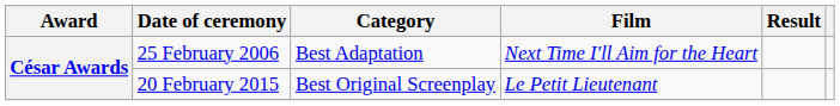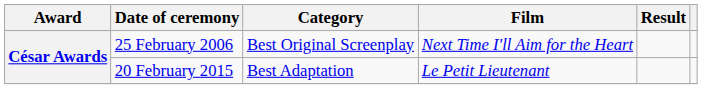 <table class="wikitable sortable plainrowheaders">
 <tr>
 <th scope="col">Award</th>
 <th scope="col">Date of ceremony</th>
 <th scope="col">Category</th>
 <th scope="col">Film</th>
 <th scope="col">Result</th>
 <th scope="col" class="unsortable"></th>
 </tr>
 <tr>
 <th rowspan="2" scope="row"><a href='#'>César Awards</a></th>
 <td><a href='#'>25 February 2006</a></td>
-<td><a href='#'>Best Adaptation</a></td>
+<td><a href='#'>Best Original Screenplay</a></td>
 <td><em><a href='#'>Next Time I'll Aim for the Heart</a></em></td>
 <td></td>
 <td align="center"></td>
 </tr>
 <tr>
 <td><a href='#'>20 February 2015</a></td>
-<td><a href='#'>Best Original Screenplay</a></td>
+<td><a href='#'>Best Adaptation</a></td>
 <td><em><a href='#'>Le Petit Lieutenant</a></em></td>
 <td></td>
 <td align="center"></td>
 </tr>
 <tr>
 </tr>
 </table>
